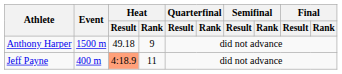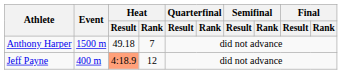 <table class="wikitable" style="font-size:90%">
 <tr>
 <th rowspan="2">Athlete</th>
 <th rowspan="2">Event</th>
 <th colspan="2">Heat</th>
 <th colspan="2">Quarterfinal</th>
 <th colspan="2">Semifinal</th>
 <th colspan="2">Final</th>
 </tr>
 <tr style="font-size:95%">
 <th>Result</th>
 <th>Rank</th>
 <th>Result</th>
 <th>Rank</th>
 <th>Result</th>
 <th>Rank</th>
 <th>Result</th>
 <th>Rank</th>
 </tr>
 <tr align=center>
 <td align=left><a href='#'>Anthony Harper</a></td>
 <td align=left><a href='#'>1500 m</a></td>
 <td>49.18</td>
-<td>9</td>
+<td>7</td>
 <td colspan=6>did not advance</td>
 </tr>
 <tr align=center>
 <td align=left><a href='#'>Jeff Payne</a></td>
 <td align=left><a href='#'>400 m</a></td>
 <td style="background: lightsalmon;">4:18.9</td>
-<td>11</td>
+<td>12</td>
 <td colspan=6>did not advance</td>
 </tr>
 </table>
